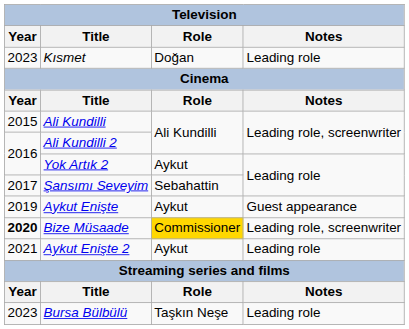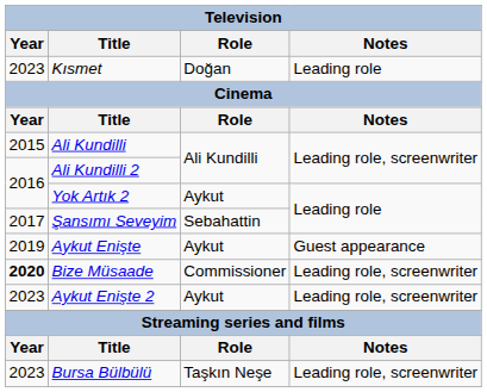 <table class="wikitable">
 <tr>
 <th colspan="4" style="background:LightSteelBlue">Television</th>
 </tr>
 <tr>
 <th>Year</th>
 <th>Title</th>
 <th>Role</th>
 <th>Notes</th>
 </tr>
 <tr>
 <td>2023</td>
 <td><em>Kısmet</em></td>
 <td>Doğan</td>
 <td>Leading role</td>
 </tr>
 <tr>
 <th colspan="4" style="background:LightSteelBlue">Cinema</th>
 </tr>
 <tr>
 <th>Year</th>
 <th>Title</th>
 <th>Role</th>
 <th>Notes</th>
 </tr>
 <tr>
 <td>2015</td>
 <td><em><a href='#'>Ali Kundilli</a></em></td>
 <td rowspan="2">Ali Kundilli</td>
 <td rowspan="2">Leading role, screenwriter</td>
 </tr>
 <tr>
 <td rowspan="2">2016</td>
 <td><em><a href='#'>Ali Kundilli 2</a></em></td>
 </tr>
 <tr>
 <td><em><a href='#'>Yok Artık 2</a></em></td>
 <td>Aykut</td>
 <td rowspan="2">Leading role</td>
 </tr>
 <tr>
 <td>2017</td>
 <td><em><a href='#'>Şansımı Seveyim</a></em></td>
 <td>Sebahattin</td>
 </tr>
 <tr>
 <td>2019</td>
 <td><em><a href='#'>Aykut Enişte</a></em></td>
 <td>Aykut</td>
 <td>Guest appearance</td>
 </tr>
 <tr>
 <td><strong>2020</strong></td>
 <td><em><a href='#'>Bize Müsaade</a></em></td>
-<td style="background: gold;">Commissioner</td>
+<td>Commissioner</td>
 <td>Leading role, screenwriter</td>
 </tr>
 <tr>
-<td>2021</td>
+<td>2023</td>
 <td><em><a href='#'>Aykut Enişte 2</a></em></td>
 <td>Aykut</td>
-<td>Leading role</td>
+<td>Leading role, screenwriter</td>
 </tr>
 <tr>
 <th colspan="4" style="background:LightSteelBlue">Streaming series and films</th>
 </tr>
 <tr>
 <th>Year</th>
 <th>Title</th>
 <th>Role</th>
 <th>Notes</th>
 </tr>
 <tr>
 <td>2023</td>
 <td><em><a href='#'>Bursa Bülbülü</a></em></td>
 <td>Taşkın Neşe</td>
-<td>Leading role</td>
+<td>Leading role, screenwriter</td>
 </tr>
 </table>
